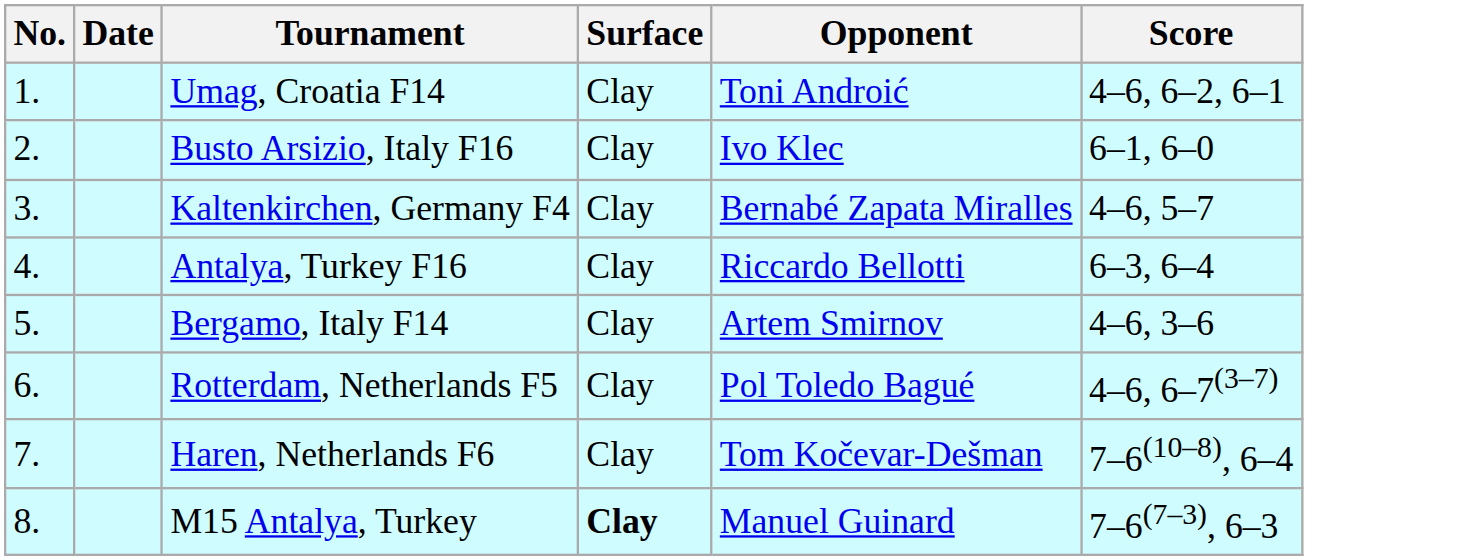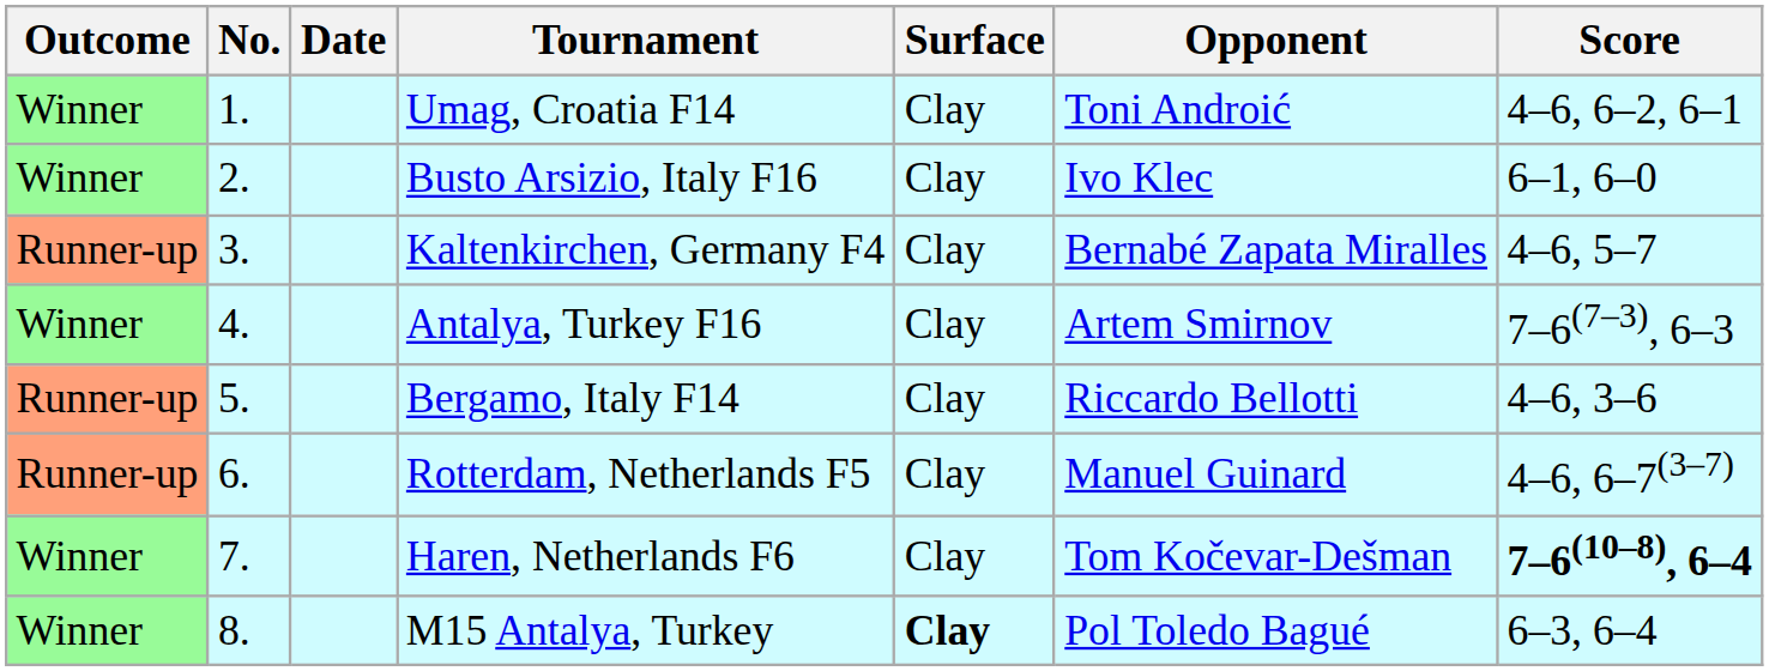 <table class="sortable wikitable" style=font-size:97%>
 <tr>
+<th>Outcome</th>
 <th>No.</th>
 <th>Date</th>
 <th>Tournament</th>
 <th>Surface</th>
 <th>Opponent</th>
 <th>Score</th>
 </tr>
 <tr bgcolor=#cffcff>
+<td bgcolor=98FB98>Winner</td>
 <td>1.</td>
 <td></td>
 <td><a href='#'>Umag</a>, Croatia F14</td>
 <td>Clay</td>
 <td> <a href='#'>Toni Androić</a></td>
 <td>4–6, 6–2, 6–1</td>
 </tr>
 <tr bgcolor=#cffcff>
+<td bgcolor=98FB98>Winner</td>
 <td>2.</td>
 <td></td>
 <td><a href='#'>Busto Arsizio</a>, Italy F16</td>
 <td>Clay</td>
 <td> <a href='#'>Ivo Klec</a></td>
 <td>6–1, 6–0</td>
 </tr>
 <tr bgcolor=#cffcff>
+<td bgcolor=FFA07A>Runner-up</td>
 <td>3.</td>
 <td></td>
 <td><a href='#'>Kaltenkirchen</a>, Germany F4</td>
 <td>Clay</td>
 <td> <a href='#'>Bernabé Zapata Miralles</a></td>
 <td>4–6, 5–7</td>
 </tr>
 <tr bgcolor=#cffcff>
+<td bgcolor=98FB98>Winner</td>
 <td>4.</td>
 <td></td>
 <td><a href='#'>Antalya</a>, Turkey F16</td>
 <td>Clay</td>
-<td> <a href='#'>Riccardo Bellotti</a></td>
-<td>6–3, 6–4</td>
+<td> <a href='#'>Artem Smirnov</a></td>
+<td>7–6<sup>(7–3)</sup>, 6–3</td>
 </tr>
 <tr bgcolor=#cffcff>
+<td bgcolor=FFA07A>Runner-up</td>
 <td>5.</td>
 <td></td>
 <td><a href='#'>Bergamo</a>, Italy F14</td>
 <td>Clay</td>
-<td> <a href='#'>Artem Smirnov</a></td>
+<td> <a href='#'>Riccardo Bellotti</a></td>
 <td>4–6, 3–6</td>
 </tr>
 <tr bgcolor=#cffcff>
+<td bgcolor=FFA07A>Runner-up</td>
 <td>6.</td>
 <td></td>
 <td><a href='#'>Rotterdam</a>, Netherlands F5</td>
 <td>Clay</td>
-<td> <a href='#'>Pol Toledo Bagué</a></td>
+<td> <a href='#'>Manuel Guinard</a></td>
 <td>4–6, 6–7<sup>(3–7)</sup></td>
 </tr>
 <tr bgcolor=#cffcff>
+<td bgcolor=98FB98>Winner</td>
 <td>7.</td>
 <td></td>
 <td><a href='#'>Haren</a>, Netherlands F6</td>
 <td>Clay</td>
 <td> <a href='#'>Tom Kočevar-Dešman</a></td>
-<td>7–6<sup>(10–8)</sup>, 6–4</td>
+<td><strong>7–6<sup>(10–8)</sup>, 6–4</strong></td>
 </tr>
 <tr bgcolor=#cffcff>
+<td bgcolor=98FB98>Winner</td>
 <td>8.</td>
 <td></td>
 <td>M15 <a href='#'>Antalya</a>, Turkey</td>
 <td><strong>Clay</strong></td>
-<td> <a href='#'>Manuel Guinard</a></td>
-<td>7–6<sup>(7–3)</sup>, 6–3</td>
+<td> <a href='#'>Pol Toledo Bagué</a></td>
+<td>6–3, 6–4</td>
 </tr>
 </table>
